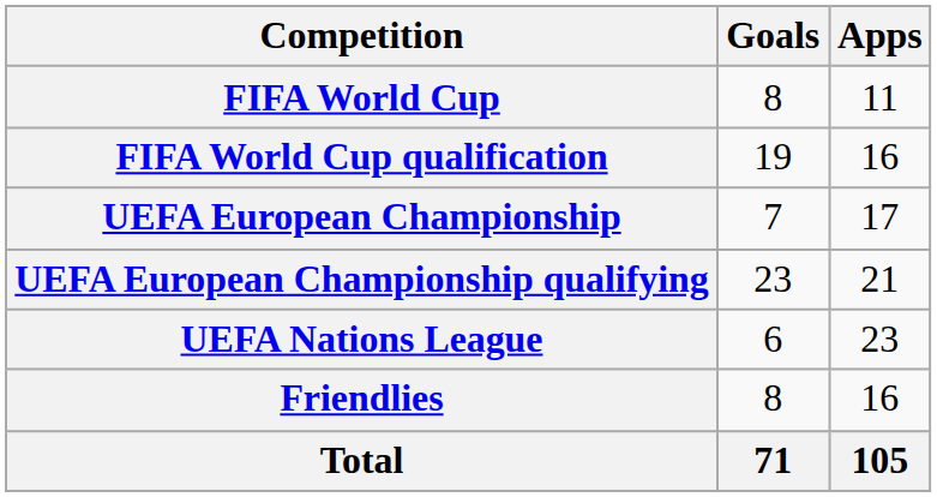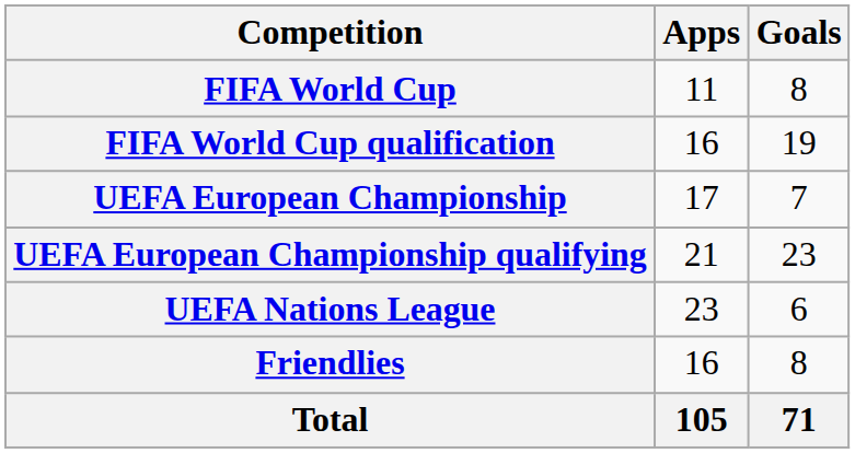 <table class="wikitable plainrowheaders sortable" style="text-align: center;">
 <tr>
 <th scope="col">Competition</th>
+<th scope="col">Apps</th>
 <th scope="col">Goals</th>
-<th scope="col">Apps</th>
 </tr>
 <tr>
 <th scope="row"><a href='#'>FIFA World Cup</a></th>
+<td>11</td>
 <td>8</td>
-<td>11</td>
 </tr>
 <tr>
 <th scope="row"><a href='#'>FIFA World Cup qualification</a></th>
+<td>16</td>
 <td>19</td>
-<td>16</td>
 </tr>
 <tr>
 <th scope="row"><a href='#'>UEFA European Championship</a></th>
+<td>17</td>
 <td>7</td>
-<td>17</td>
 </tr>
 <tr>
 <th scope="row"><a href='#'>UEFA European Championship qualifying</a></th>
+<td>21</td>
 <td>23</td>
-<td>21</td>
 </tr>
 <tr>
 <th scope="row"><a href='#'>UEFA Nations League</a></th>
+<td>23</td>
 <td>6</td>
-<td>23</td>
 </tr>
 <tr>
 <th scope="row"><a href='#'>Friendlies</a></th>
+<td>16</td>
 <td>8</td>
-<td>16</td>
 </tr>
 <tr>
 <th>Total</th>
+<th>105</th>
 <th>71</th>
-<th>105</th>
 </tr>
 </table>
